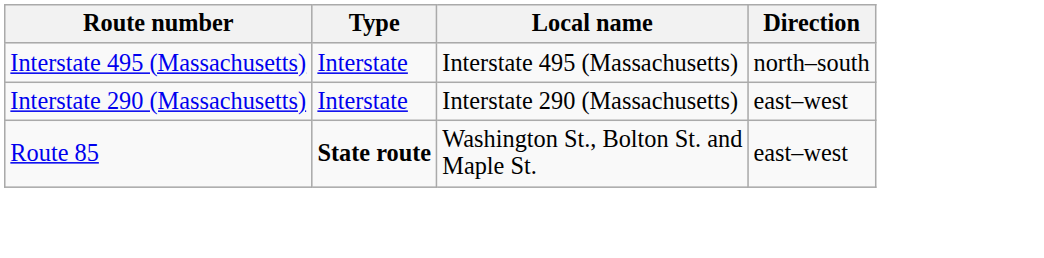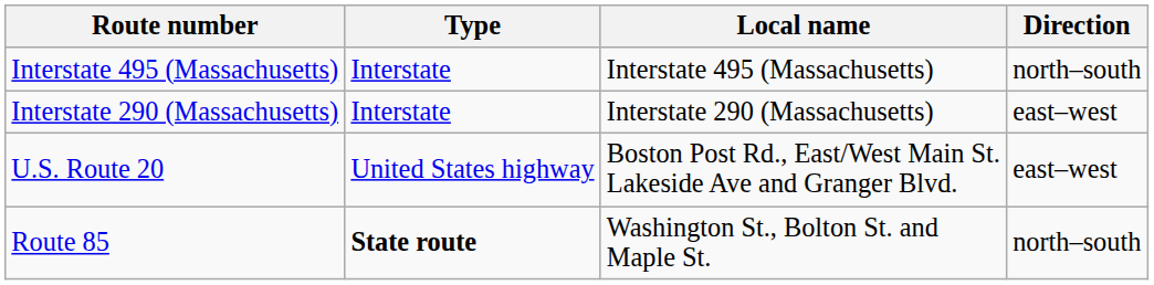 <table class="wikitable">
 <tr>
 <th>Route number</th>
 <th>Type</th>
 <th>Local name</th>
 <th>Direction</th>
 </tr>
 <tr>
 <td> <a href='#'>Interstate 495 (Massachusetts)</a></td>
 <td><a href='#'>Interstate</a></td>
 <td>Interstate 495 (Massachusetts)</td>
 <td>north–south</td>
 </tr>
 <tr>
 <td> <a href='#'>Interstate 290 (Massachusetts)</a></td>
 <td><a href='#'>Interstate</a></td>
 <td>Interstate 290 (Massachusetts)</td>
 <td>east–west</td>
 </tr>
 <tr>
+<td> <a href='#'>U.S. Route 20</a></td>
+<td><a href='#'>United States highway</a></td>
+<td>Boston Post Rd., East/West Main St.<br> Lakeside Ave and Granger Blvd.</td>
+<td>east–west</td>
+</tr>
+<tr>
 <td> <a href='#'>Route 85</a></td>
 <td><strong>State route</strong></td>
 <td>Washington St., Bolton St. and<br> Maple St.</td>
-<td>east–west</td>
+<td>north–south</td>
 </tr>
 </table>
